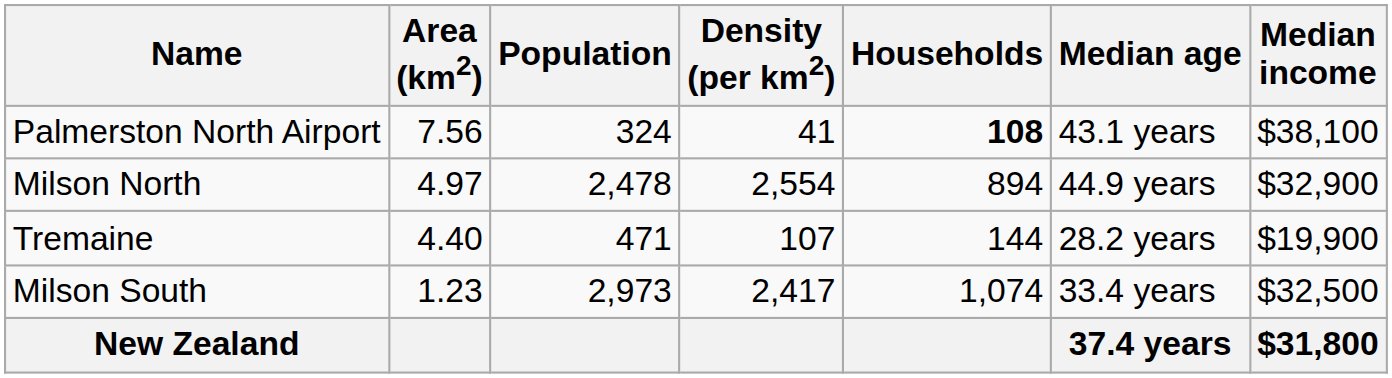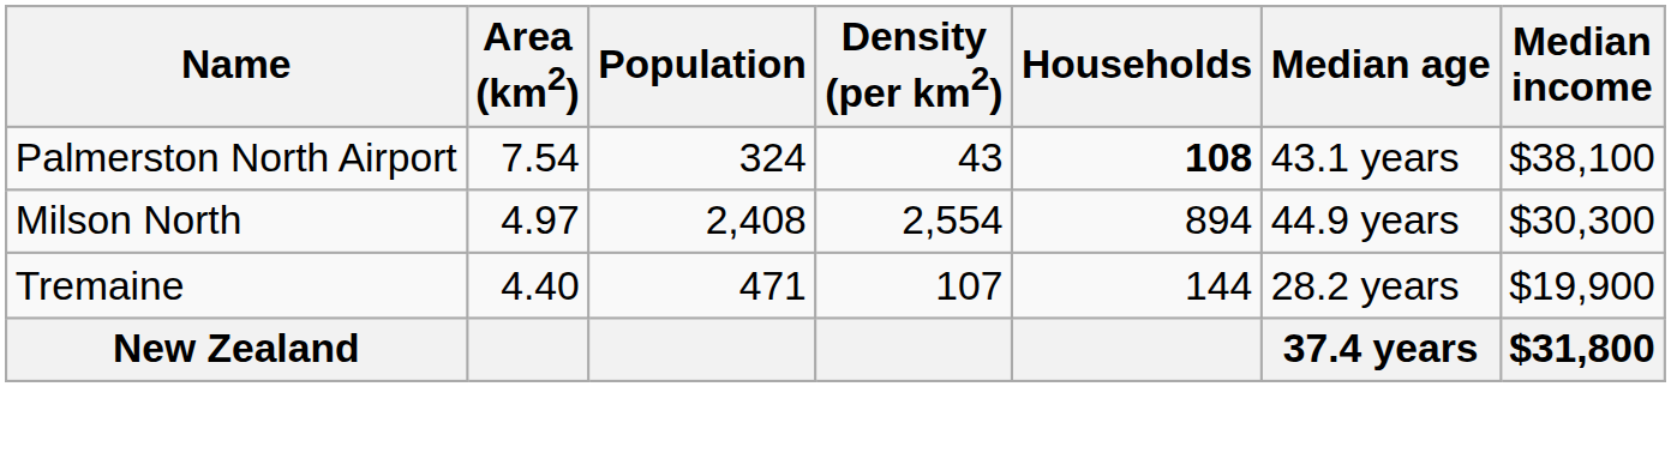 <table class="wikitable">
 <tr>
 <th>Name</th>
 <th>Area<br>(km<sup>2</sup>)</th>
 <th>Population</th>
 <th>Density<br>(per km<sup>2</sup>)</th>
 <th>Households</th>
 <th>Median age</th>
 <th>Median<br>income</th>
 </tr>
 <tr>
 <td>Palmerston North Airport</td>
-<td style="text-align:right;">7.56</td>
+<td style="text-align:right;">7.54</td>
 <td style="text-align:right;">324</td>
-<td style="text-align:right;">41</td>
+<td style="text-align:right;">43</td>
 <td style="text-align:right;"><strong>108</strong></td>
 <td>43.1 years</td>
 <td>$38,100</td>
 </tr>
 <tr>
 <td>Milson North</td>
 <td style="text-align:right;">4.97</td>
-<td style="text-align:right;">2,478</td>
+<td style="text-align:right;">2,408</td>
 <td style="text-align:right;">2,554</td>
 <td style="text-align:right;">894</td>
 <td>44.9 years</td>
-<td>$32,900</td>
+<td>$30,300</td>
 </tr>
 <tr>
 <td>Tremaine</td>
 <td style="text-align:right;">4.40</td>
 <td style="text-align:right;">471</td>
 <td style="text-align:right;">107</td>
 <td style="text-align:right;">144</td>
 <td>28.2 years</td>
 <td>$19,900</td>
 </tr>
 <tr>
-<td>Milson South</td>
-<td style="text-align:right;">1.23</td>
-<td style="text-align:right;">2,973</td>
-<td style="text-align:right;">2,417</td>
-<td style="text-align:right;">1,074</td>
-<td>33.4 years</td>
-<td>$32,500</td>
-</tr>
-<tr>
 <th>New Zealand</th>
 <th></th>
 <th></th>
 <th></th>
 <th></th>
 <th>37.4 years</th>
 <th style="text-align:left;">$31,800</th>
 </tr>
 </table>
